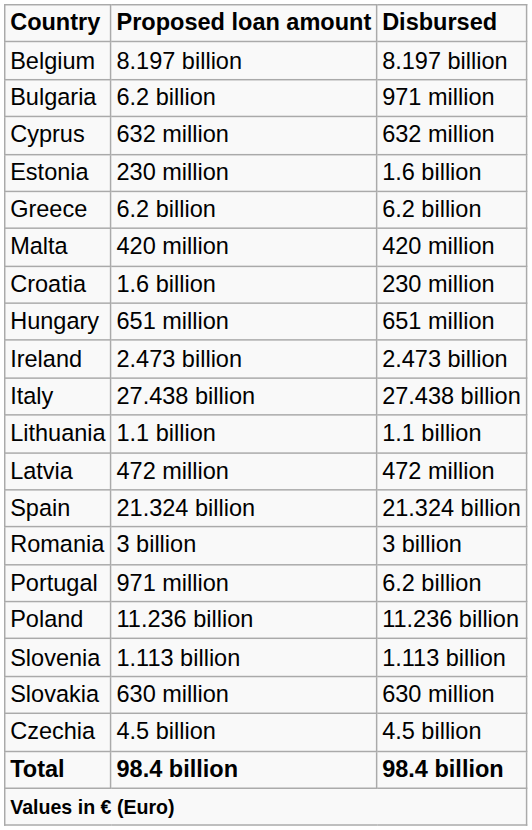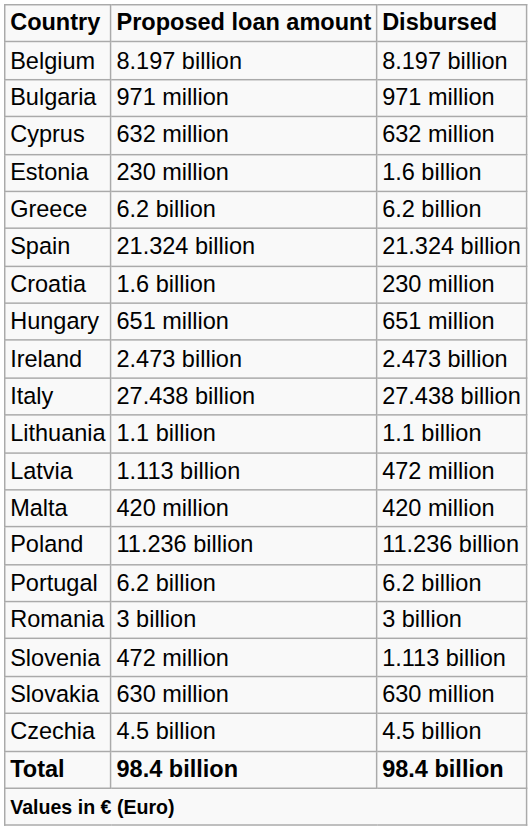 <table class="wikitable sortable">
 <tr>
 <td><strong>Country</strong></td>
 <td><strong>Proposed loan amount</strong></td>
 <td><strong>Disbursed</strong></td>
 </tr>
 <tr>
 <td>Belgium</td>
 <td>8.197 billion</td>
 <td>8.197 billion</td>
 </tr>
 <tr>
 <td>Bulgaria</td>
-<td>6.2 billion</td>
+<td>971 million</td>
 <td>971 million</td>
 </tr>
 <tr>
 <td>Cyprus</td>
 <td>632 million</td>
 <td>632 million</td>
 </tr>
 <tr>
 <td>Estonia</td>
 <td>230 million</td>
 <td>1.6 billion</td>
 </tr>
 <tr>
 <td>Greece</td>
 <td>6.2 billion</td>
 <td>6.2 billion</td>
 </tr>
 <tr>
-<td>Malta</td>
-<td>420 million</td>
-<td>420 million</td>
+<td>Spain</td>
+<td>21.324 billion</td>
+<td>21.324 billion</td>
 </tr>
 <tr>
 <td>Croatia</td>
 <td>1.6 billion</td>
 <td>230 million</td>
 </tr>
 <tr>
 <td>Hungary</td>
 <td>651 million</td>
 <td>651 million</td>
 </tr>
 <tr>
 <td>Ireland</td>
 <td>2.473 billion</td>
 <td>2.473 billion</td>
 </tr>
 <tr>
 <td>Italy</td>
 <td>27.438 billion</td>
 <td>27.438 billion</td>
 </tr>
 <tr>
 <td>Lithuania</td>
 <td>1.1 billion</td>
 <td>1.1 billion</td>
 </tr>
 <tr>
 <td>Latvia</td>
-<td>472 million</td>
+<td>1.113 billion</td>
 <td>472 million</td>
 </tr>
 <tr>
-<td>Spain</td>
-<td>21.324 billion</td>
-<td>21.324 billion</td>
+<td>Malta</td>
+<td>420 million</td>
+<td>420 million</td>
+</tr>
+<tr>
+<td>Poland</td>
+<td>11.236 billion</td>
+<td>11.236 billion</td>
+</tr>
+<tr>
+<td>Portugal</td>
+<td>6.2 billion</td>
+<td>6.2 billion</td>
 </tr>
 <tr>
 <td>Romania</td>
 <td>3 billion</td>
 <td>3 billion</td>
 </tr>
 <tr>
-<td>Portugal</td>
-<td>971 million</td>
-<td>6.2 billion</td>
-</tr>
-<tr>
-<td>Poland</td>
-<td>11.236 billion</td>
-<td>11.236 billion</td>
-</tr>
-<tr>
 <td>Slovenia</td>
-<td>1.113 billion</td>
+<td>472 million</td>
 <td>1.113 billion</td>
 </tr>
 <tr>
 <td>Slovakia</td>
 <td>630 million</td>
 <td>630 million</td>
 </tr>
 <tr>
 <td>Czechia</td>
 <td>4.5 billion</td>
 <td>4.5 billion</td>
 </tr>
 <tr>
 <td><strong>Total</strong></td>
 <td><strong>98.4 billion</strong></td>
 <td><strong>98.4 billion</strong></td>
 </tr>
 <tr>
 <td colspan="3"><strong><small>Values in € (Euro)</small></strong></td>
 </tr>
 </table>
